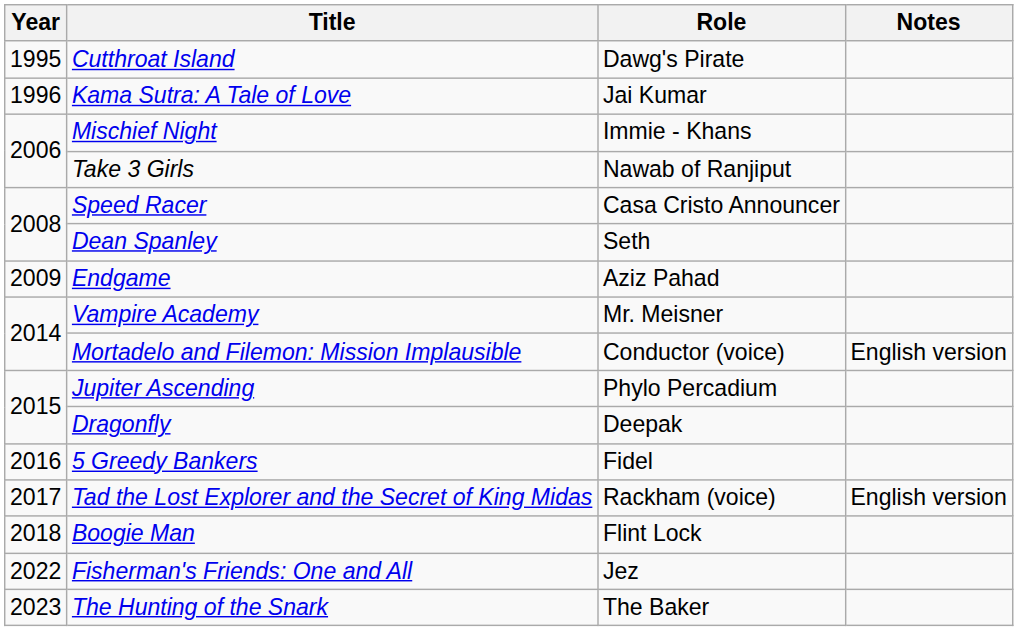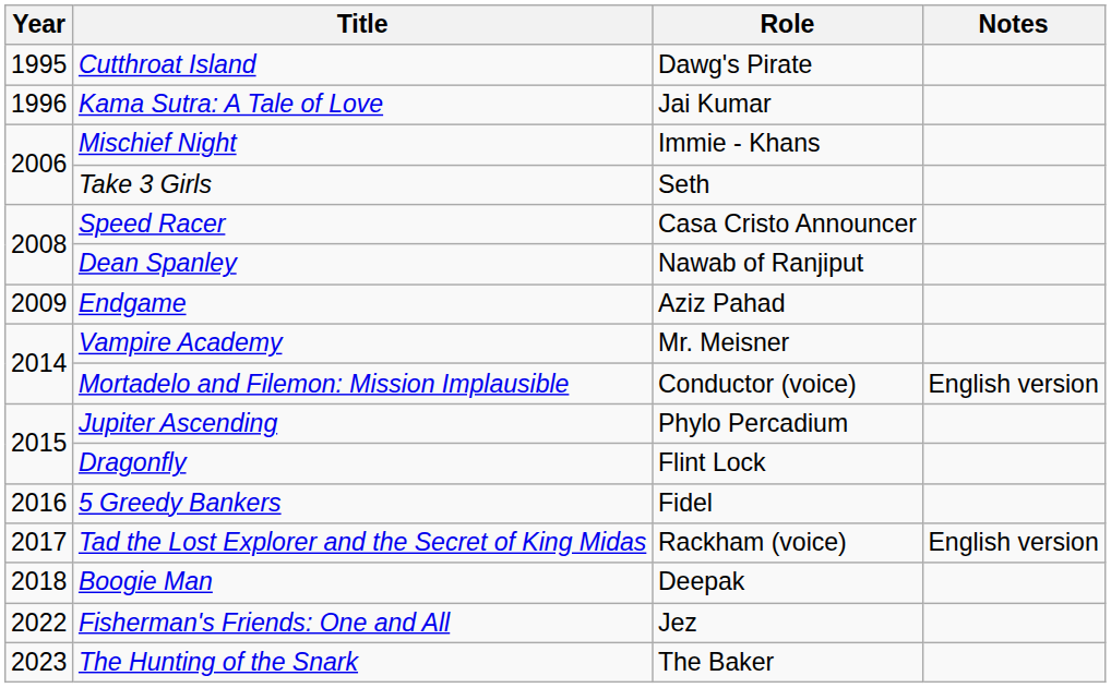 <table class="wikitable sortable">
 <tr>
 <th>Year</th>
 <th>Title</th>
 <th>Role</th>
 <th class="unsortable">Notes</th>
 </tr>
 <tr>
 <td>1995</td>
 <td><em><a href='#'>Cutthroat Island</a></em></td>
 <td>Dawg's Pirate</td>
 <td></td>
 </tr>
 <tr>
 <td>1996</td>
 <td><em><a href='#'>Kama Sutra: A Tale of Love</a></em></td>
 <td>Jai Kumar</td>
 <td></td>
 </tr>
 <tr>
 <td rowspan="2">2006</td>
 <td><em><a href='#'>Mischief Night</a></em></td>
 <td>Immie - Khans</td>
 <td></td>
 </tr>
 <tr>
 <td><em>Take 3 Girls</em></td>
-<td>Nawab of Ranjiput</td>
+<td>Seth</td>
 <td></td>
 </tr>
 <tr>
 <td rowspan="2">2008</td>
 <td><em><a href='#'>Speed Racer</a></em></td>
 <td>Casa Cristo Announcer</td>
 <td></td>
 </tr>
 <tr>
 <td><em><a href='#'>Dean Spanley</a></em></td>
-<td>Seth</td>
+<td>Nawab of Ranjiput</td>
 <td></td>
 </tr>
 <tr>
 <td>2009</td>
 <td><em><a href='#'>Endgame</a></em></td>
 <td>Aziz Pahad</td>
 <td></td>
 </tr>
 <tr>
 <td rowspan="2">2014</td>
 <td><em><a href='#'>Vampire Academy</a></em></td>
 <td>Mr. Meisner</td>
 <td></td>
 </tr>
 <tr>
 <td><em><a href='#'>Mortadelo and Filemon: Mission Implausible</a></em></td>
 <td>Conductor (voice)</td>
 <td>English version</td>
 </tr>
 <tr>
 <td rowspan="2">2015</td>
 <td><em><a href='#'>Jupiter Ascending</a></em></td>
 <td>Phylo Percadium</td>
 <td></td>
 </tr>
 <tr>
 <td><em><a href='#'>Dragonfly</a></em></td>
-<td>Deepak</td>
+<td>Flint Lock</td>
 <td></td>
 </tr>
 <tr>
 <td>2016</td>
 <td><em><a href='#'>5 Greedy Bankers</a></em></td>
 <td>Fidel</td>
 <td></td>
 </tr>
 <tr>
 <td>2017</td>
 <td><em><a href='#'>Tad the Lost Explorer and the Secret of King Midas</a></em></td>
 <td>Rackham (voice)</td>
 <td>English version</td>
 </tr>
 <tr>
 <td>2018</td>
 <td><em><a href='#'>Boogie Man</a></em></td>
-<td>Flint Lock</td>
+<td>Deepak</td>
 <td></td>
 </tr>
 <tr>
 <td>2022</td>
 <td><em><a href='#'>Fisherman's Friends: One and All</a></em></td>
 <td>Jez</td>
 <td></td>
 </tr>
 <tr>
 <td>2023</td>
 <td><em><a href='#'>The Hunting of the Snark</a></em></td>
 <td>The Baker</td>
 <td></td>
 </tr>
 </table>
